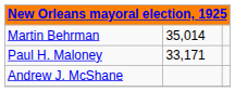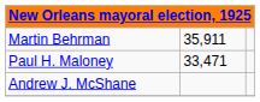 <table class="wikitable">
 <tr>
 <th colspan="7" style="background-color:#FF7F00;text-align:center;"><a href='#'>New Orleans mayoral election, 1925</a></th>
 </tr>
 <tr>
 <td><a href='#'>Martin Behrman</a></td>
-<td>35,014</td>
+<td>35,911</td>
 <td></td>
 </tr>
 <tr>
 <td><a href='#'>Paul H. Maloney</a></td>
-<td>33,171</td>
+<td>33,471</td>
 <td></td>
 </tr>
 <tr>
 <td><a href='#'>Andrew J. McShane</a></td>
 <td></td>
 <td></td>
 </tr>
 <tr>
 </tr>
 </table>
